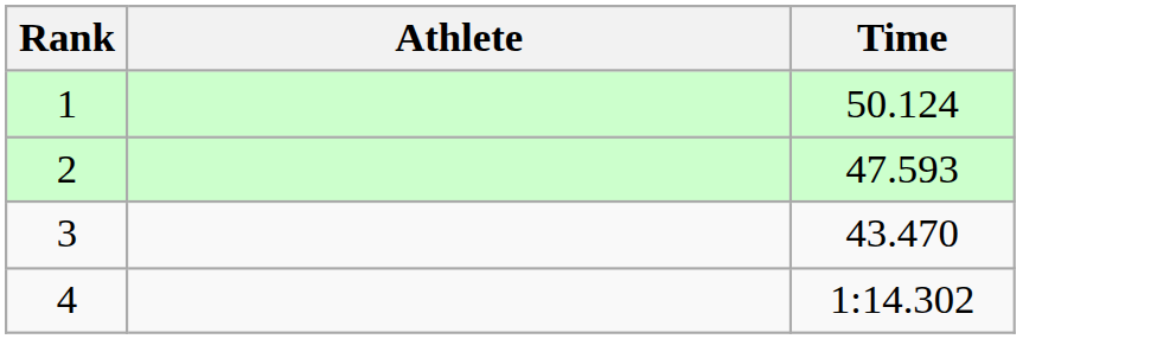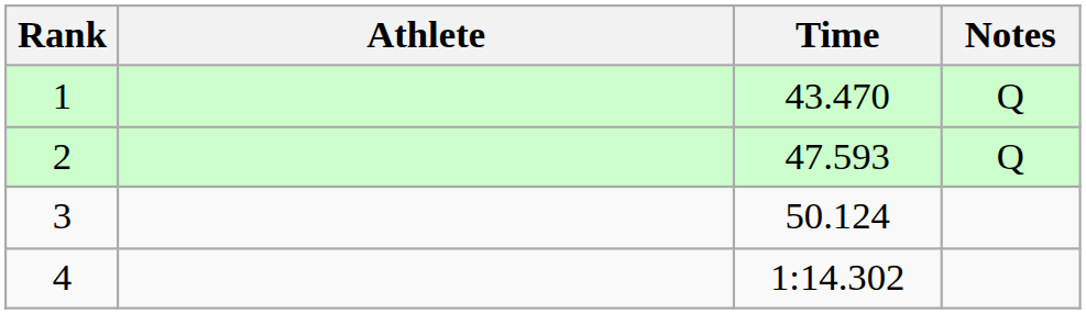 <table class=wikitable style="text-align:center">
 <tr>
 <th width=40>Rank</th>
 <th width=250>Athlete</th>
 <th width=80>Time</th>
+<th width=50>Notes</th>
 </tr>
 <tr bgcolor="ccffcc">
 <td>1</td>
 <td align=left></td>
-<td>50.124</td>
+<td>43.470</td>
+<td>Q</td>
 </tr>
 <tr bgcolor="ccffcc">
 <td>2</td>
 <td align=left></td>
 <td>47.593</td>
+<td>Q</td>
 </tr>
 <tr>
 <td>3</td>
 <td align=left></td>
-<td>43.470</td>
+<td>50.124</td>
+<td></td>
 </tr>
 <tr>
 <td>4</td>
 <td align=left></td>
 <td>1:14.302</td>
+<td></td>
 </tr>
 </table>
